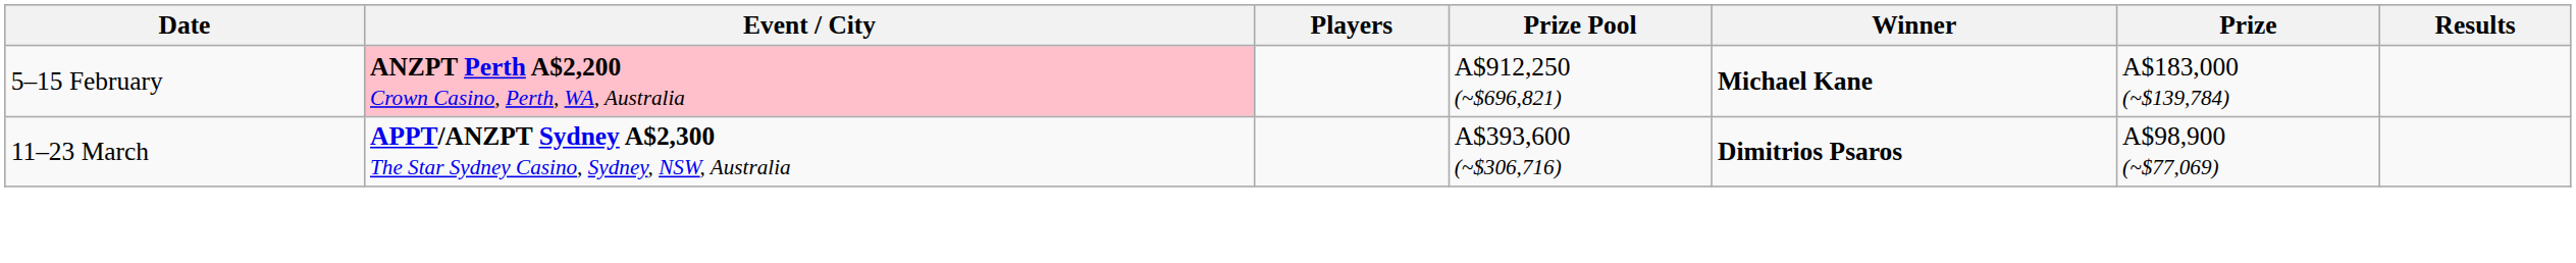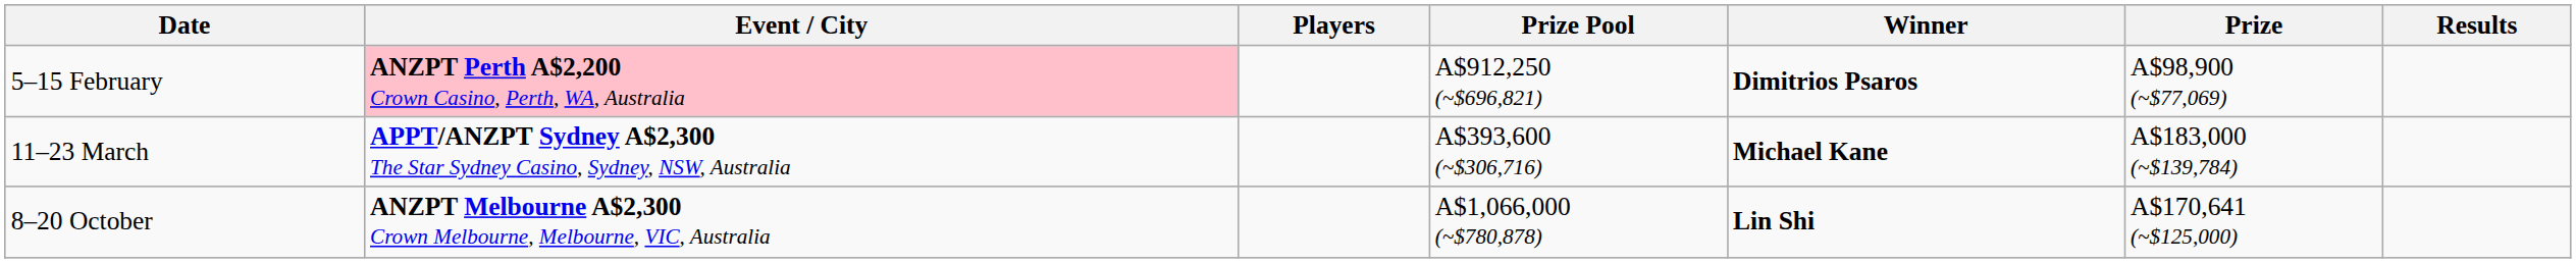 <table class="wikitable" width="100%">
 <tr>
 <th width="14%">Date</th>
 <th !width="16%">Event / City</th>
 <th !width="11%">Players</th>
 <th !width="14%">Prize Pool</th>
 <th !width="18%">Winner</th>
 <th !width="14%">Prize</th>
 <th !width="11%">Results</th>
 </tr>
 <tr>
 <td>5–15 February</td>
 <td style="background: pink;"> <strong>ANZPT <a href='#'>Perth</a> A$2,200</strong><br><small><em><a href='#'>Crown Casino</a>, <a href='#'>Perth</a>, <a href='#'>WA</a>, Australia</em></small></td>
 <td></td>
 <td>A$912,250<br><small><em>(~$696,821)</em></small></td>
-<td> <strong>Michael Kane</strong></td>
-<td>A$183,000<br><small><em>(~$139,784)</em></small></td>
+<td> <strong>Dimitrios Psaros</strong></td>
+<td>A$98,900<br><small><em>(~$77,069)</em></small></td>
 <td></td>
 </tr>
 <tr>
 <td>11–23 March</td>
 <td> <strong><a href='#'>APPT</a>/ANZPT <a href='#'>Sydney</a> A$2,300</strong><br><small><em><a href='#'>The Star Sydney Casino</a>, <a href='#'>Sydney</a>, <a href='#'>NSW</a>, Australia</em></small></td>
 <td></td>
 <td>A$393,600<br><small><em>(~$306,716)</em></small></td>
-<td> <strong>Dimitrios Psaros</strong></td>
-<td>A$98,900<br><small><em>(~$77,069)</em></small></td>
+<td> <strong>Michael Kane</strong></td>
+<td>A$183,000<br><small><em>(~$139,784)</em></small></td>
+<td></td>
+</tr>
+<tr>
+<td>8–20 October</td>
+<td> <strong>ANZPT <a href='#'>Melbourne</a> A$2,300</strong><br><small><em><a href='#'>Crown Melbourne</a>, <a href='#'>Melbourne</a>, <a href='#'>VIC</a>, Australia</em></small></td>
+<td></td>
+<td>A$1,066,000<br><small><em>(~$780,878)</em></small></td>
+<td> <strong>Lin Shi</strong></td>
+<td>A$170,641<br><small><em>(~$125,000)</em></small></td>
 <td></td>
 </tr>
 </table>
